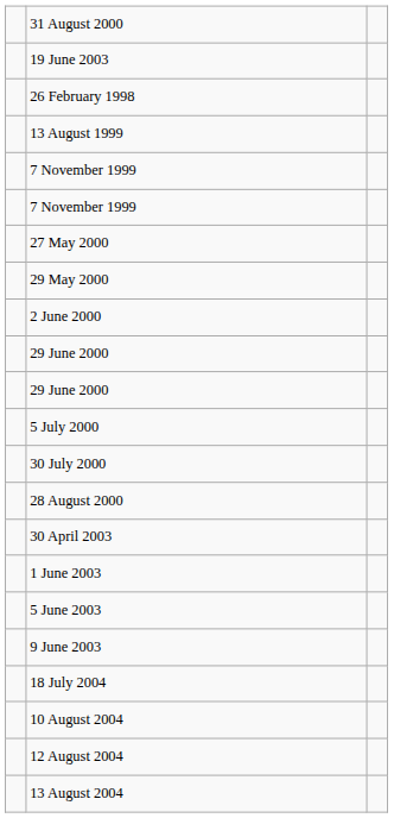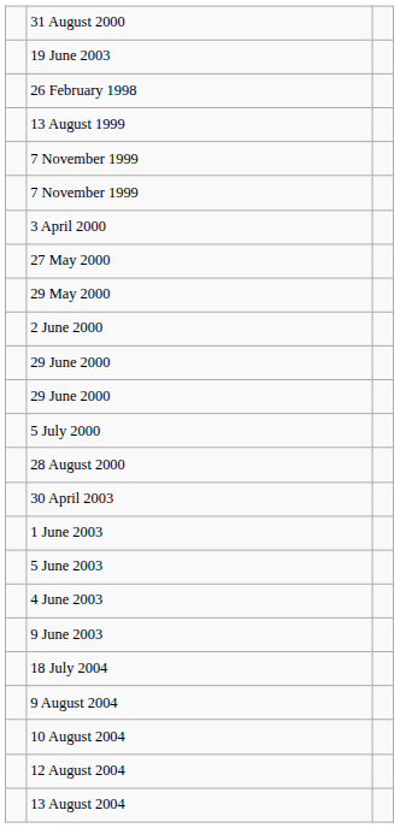 <table class="wikitable" style="font-size: 80%; float: left; width: 26em; margin-right: 1em; height: 700px">
 <tr>
 <td></td>
 <td>31 August 2000</td>
 <td></td>
 </tr>
 <tr>
 <td></td>
 <td>19 June 2003</td>
 <td></td>
 </tr>
 <tr>
 <td></td>
 <td>26 February 1998</td>
 <td></td>
 </tr>
 <tr>
 <td></td>
 <td>13 August 1999</td>
 <td></td>
 </tr>
 <tr>
 <td></td>
 <td>7 November 1999</td>
 <td></td>
 </tr>
 <tr>
 <td></td>
 <td>7 November 1999</td>
+<td></td>
+</tr>
+<tr>
+<td></td>
+<td>3 April 2000</td>
 <td></td>
 </tr>
 <tr>
 <td></td>
 <td>27 May 2000</td>
 <td></td>
 </tr>
 <tr>
 <td></td>
 <td>29 May 2000</td>
 <td></td>
 </tr>
 <tr>
 <td></td>
 <td>2 June 2000</td>
 <td></td>
 </tr>
 <tr>
 <td></td>
 <td>29 June 2000</td>
 <td></td>
 </tr>
 <tr>
 <td></td>
 <td>29 June 2000</td>
 <td></td>
 </tr>
 <tr>
 <td></td>
 <td>5 July 2000</td>
 <td></td>
 </tr>
 <tr>
 <td></td>
-<td>30 July 2000</td>
-<td></td>
-</tr>
-<tr>
-<td></td>
 <td>28 August 2000</td>
 <td></td>
 </tr>
 <tr>
 <td></td>
 <td>30 April 2003</td>
 <td></td>
 </tr>
 <tr>
 <td></td>
 <td>1 June 2003</td>
 <td></td>
 </tr>
 <tr>
 <td></td>
 <td>5 June 2003</td>
 <td></td>
 </tr>
 <tr>
 <td></td>
+<td>4 June 2003</td>
+<td></td>
+</tr>
+<tr>
+<td></td>
 <td>9 June 2003</td>
 <td></td>
 </tr>
 <tr>
 <td></td>
 <td>18 July 2004</td>
+<td></td>
+</tr>
+<tr>
+<td></td>
+<td>9 August 2004</td>
 <td></td>
 </tr>
 <tr>
 <td></td>
 <td>10 August 2004</td>
 <td></td>
 </tr>
 <tr>
 <td></td>
 <td>12 August 2004</td>
 <td></td>
 </tr>
 <tr>
 <td></td>
 <td>13 August 2004</td>
 <td></td>
 </tr>
 </table>
